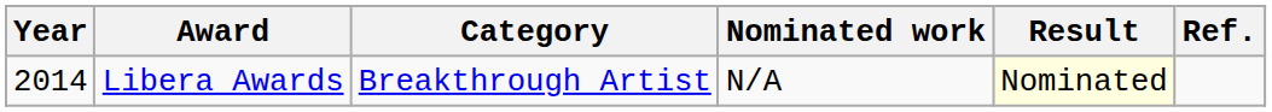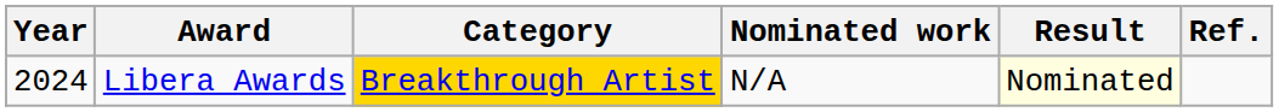 <table class="wikitable">
 <tr>
 <th>Year</th>
 <th>Award</th>
 <th>Category</th>
 <th>Nominated work</th>
 <th>Result</th>
 <th><abbr>Ref.</abbr></th>
 </tr>
 <tr>
-<td>2014</td>
+<td>2024</td>
 <td><a href='#'>Libera Awards</a></td>
-<td><a href='#'>Breakthrough Artist</a></td>
+<td style="background: gold;"><a href='#'>Breakthrough Artist</a></td>
 <td rowspan="2">N/A</td>
 <td style="background: lightyellow;">Nominated</td>
 <td></td>
 </tr>
 </table>
